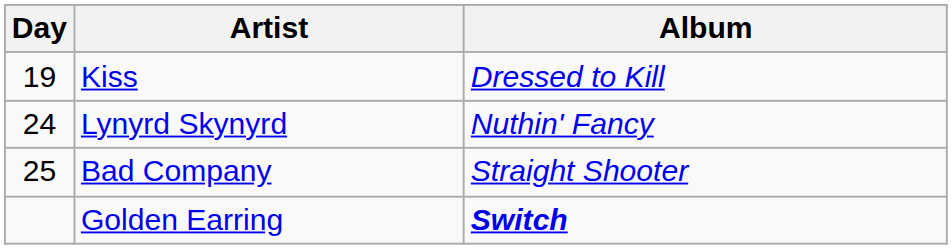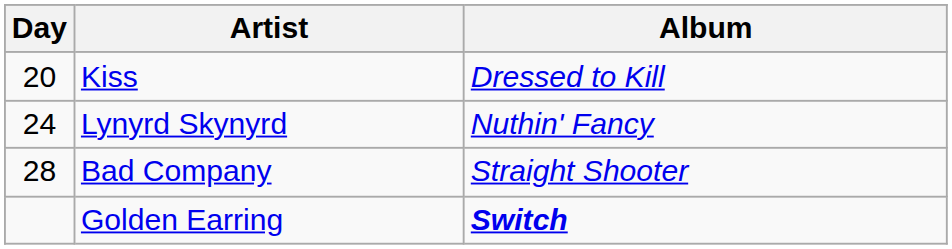 <table class="wikitable" border="1">
 <tr>
 <th>Day</th>
 <th width="200">Artist</th>
 <th width="250">Album</th>
 </tr>
 <tr>
-<td style="text-align:center;" rowspan="1">19</td>
+<td style="text-align:center;" rowspan="1">20</td>
 <td><a href='#'>Kiss</a></td>
 <td><em><a href='#'>Dressed to Kill</a></em></td>
 </tr>
 <tr>
 <td style="text-align:center;" rowspan="1">24</td>
 <td><a href='#'>Lynyrd Skynyrd</a></td>
 <td><em><a href='#'>Nuthin' Fancy</a></em></td>
 </tr>
 <tr>
-<td style="text-align:center;" rowspan="1">25</td>
+<td style="text-align:center;" rowspan="1">28</td>
 <td><a href='#'>Bad Company</a></td>
 <td><em><a href='#'>Straight Shooter</a></em></td>
 </tr>
 <tr>
 <td style="text-align:center;" rowspan="1"></td>
 <td><a href='#'>Golden Earring</a></td>
 <td><strong><em><a href='#'>Switch</a></em></strong></td>
 </tr>
 </table>
